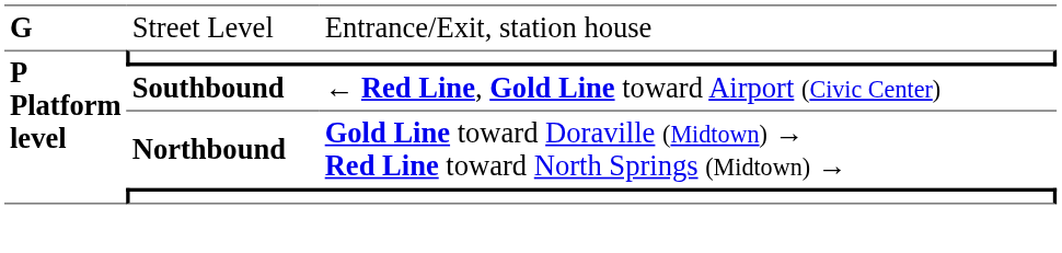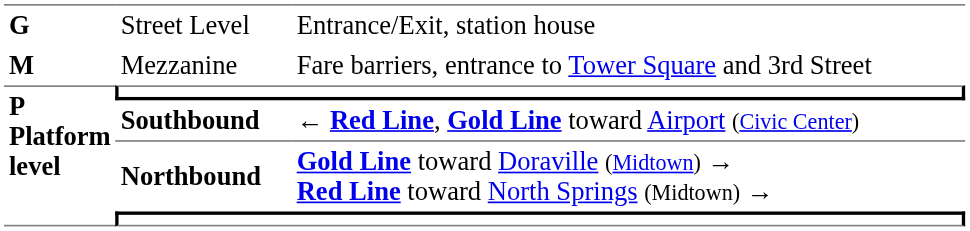 <table table border=0 cellspacing=0 cellpadding=3>
 <tr>
 <td style="border-top:solid 1px gray;" width=50 valign=top><strong>G</strong></td>
 <td style="border-top:solid 1px gray;" width=100 valign=top>Street Level</td>
 <td style="border-top:solid 1px gray;" width=400 valign=top>Entrance/Exit, station house</td>
+</tr>
+<tr>
+<td><strong>M</strong></td>
+<td>Mezzanine</td>
+<td>Fare barriers, entrance to <a href='#'>Tower Square</a> and 3rd Street</td>
 </tr>
 <tr>
 <td style="border-top:solid 1px gray;border-bottom:solid 1px gray;" width=50 rowspan=4 valign=top><strong>P<br>Platform level</strong></td>
 <td style="border-top:solid 1px gray;border-right:solid 2px black;border-left:solid 2px black;border-bottom:solid 2px black;text-align:center;" colspan=2></td>
 </tr>
 <tr>
 <td style="border-bottom:solid 1px gray;" width=100><strong>Southbound</strong></td>
 <td style="border-bottom:solid 1px gray;" width=400>← <a href='#'><span><strong>Red Line</strong></span></a>, <a href='#'><span><strong>Gold Line</strong></span></a> toward <a href='#'>Airport</a> <small>(<a href='#'>Civic Center</a>)</small></td>
 </tr>
 <tr>
 <td><strong>Northbound</strong></td>
 <td> <a href='#'><span><strong>Gold Line</strong></span></a> toward <a href='#'>Doraville</a> <small>(<a href='#'>Midtown</a>)</small> →<br> <a href='#'><span><strong>Red Line</strong></span></a> toward <a href='#'>North Springs</a> <small>(Midtown)</small> →</td>
 </tr>
 <tr>
 <td style="border-bottom:solid 1px gray;border-right:solid 2px black;border-left:solid 2px black;border-top:solid 2px black;text-align:center;" colspan=2></td>
 </tr>
 </table>
